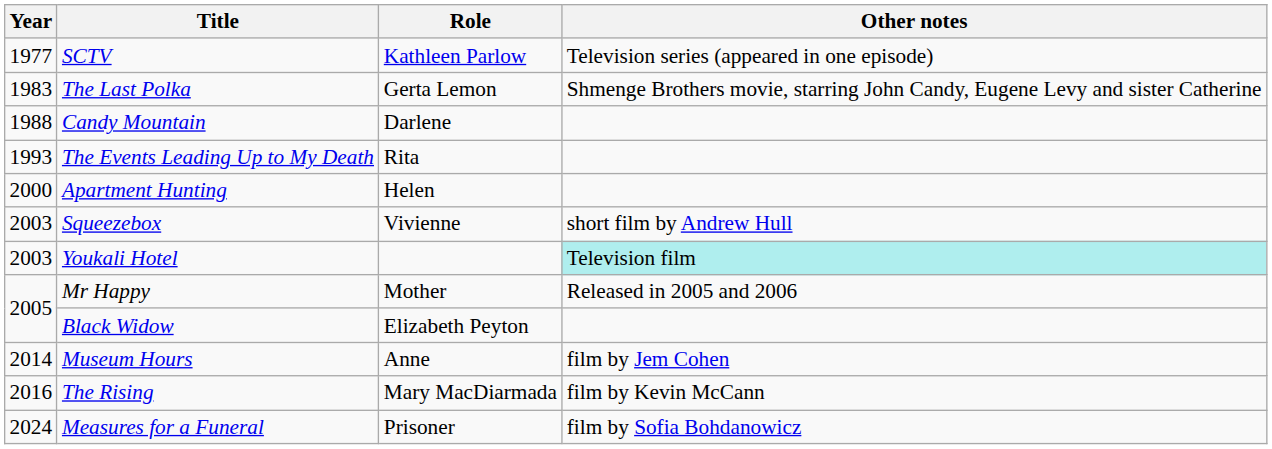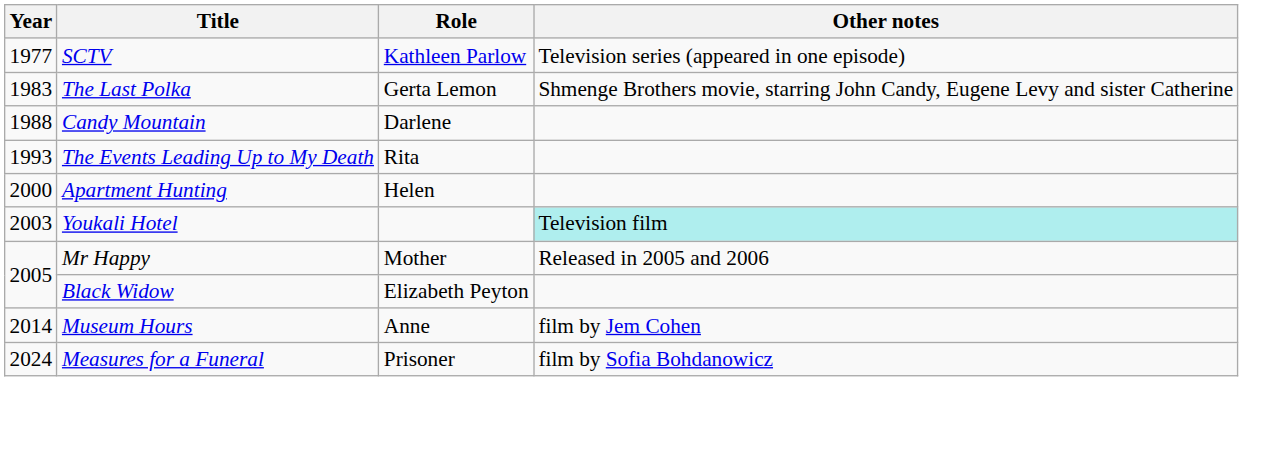 <table class="wikitable">
 <tr>
 <th>Year</th>
 <th>Title</th>
 <th>Role</th>
 <th>Other notes</th>
 </tr>
 <tr>
 <td>1977</td>
 <td><em><a href='#'>SCTV</a></em></td>
 <td><a href='#'>Kathleen Parlow</a></td>
 <td>Television series (appeared in one episode)</td>
 </tr>
 <tr>
 <td>1983</td>
 <td><em><a href='#'>The Last Polka</a></em></td>
 <td>Gerta Lemon</td>
 <td>Shmenge Brothers movie, starring John Candy, Eugene Levy and sister Catherine</td>
 </tr>
 <tr>
 <td>1988</td>
 <td><em><a href='#'>Candy Mountain</a></em></td>
 <td>Darlene</td>
 <td></td>
 </tr>
 <tr>
 <td>1993</td>
 <td><em><a href='#'>The Events Leading Up to My Death</a></em></td>
 <td>Rita</td>
 <td></td>
 </tr>
 <tr>
 <td>2000</td>
 <td><em><a href='#'>Apartment Hunting</a></em></td>
 <td>Helen</td>
 <td></td>
 </tr>
 <tr>
 <td>2003</td>
-<td><em><a href='#'>Squeezebox</a></em></td>
-<td>Vivienne</td>
-<td>short film by <a href='#'>Andrew Hull</a></td>
-</tr>
-<tr>
-<td>2003</td>
 <td><em><a href='#'>Youkali Hotel</a></em></td>
 <td></td>
 <td style="background: paleturquoise;">Television film</td>
 </tr>
 <tr>
 <td rowspan="2">2005</td>
 <td><em>Mr Happy</em></td>
 <td>Mother</td>
 <td>Released in 2005 and 2006</td>
 </tr>
 <tr>
 <td><em><a href='#'>Black Widow</a></em></td>
 <td>Elizabeth Peyton</td>
 <td></td>
 </tr>
 <tr>
 <td>2014</td>
 <td><em><a href='#'>Museum Hours</a></em></td>
 <td>Anne</td>
 <td>film by <a href='#'>Jem Cohen</a></td>
 </tr>
 <tr>
-<td>2016</td>
-<td><em><a href='#'>The Rising</a></em></td>
-<td>Mary MacDiarmada</td>
-<td>film by Kevin McCann</td>
-</tr>
-<tr>
 <td>2024</td>
 <td><em><a href='#'>Measures for a Funeral</a></em></td>
 <td>Prisoner</td>
 <td>film by <a href='#'>Sofia Bohdanowicz</a></td>
 </tr>
 </table>
